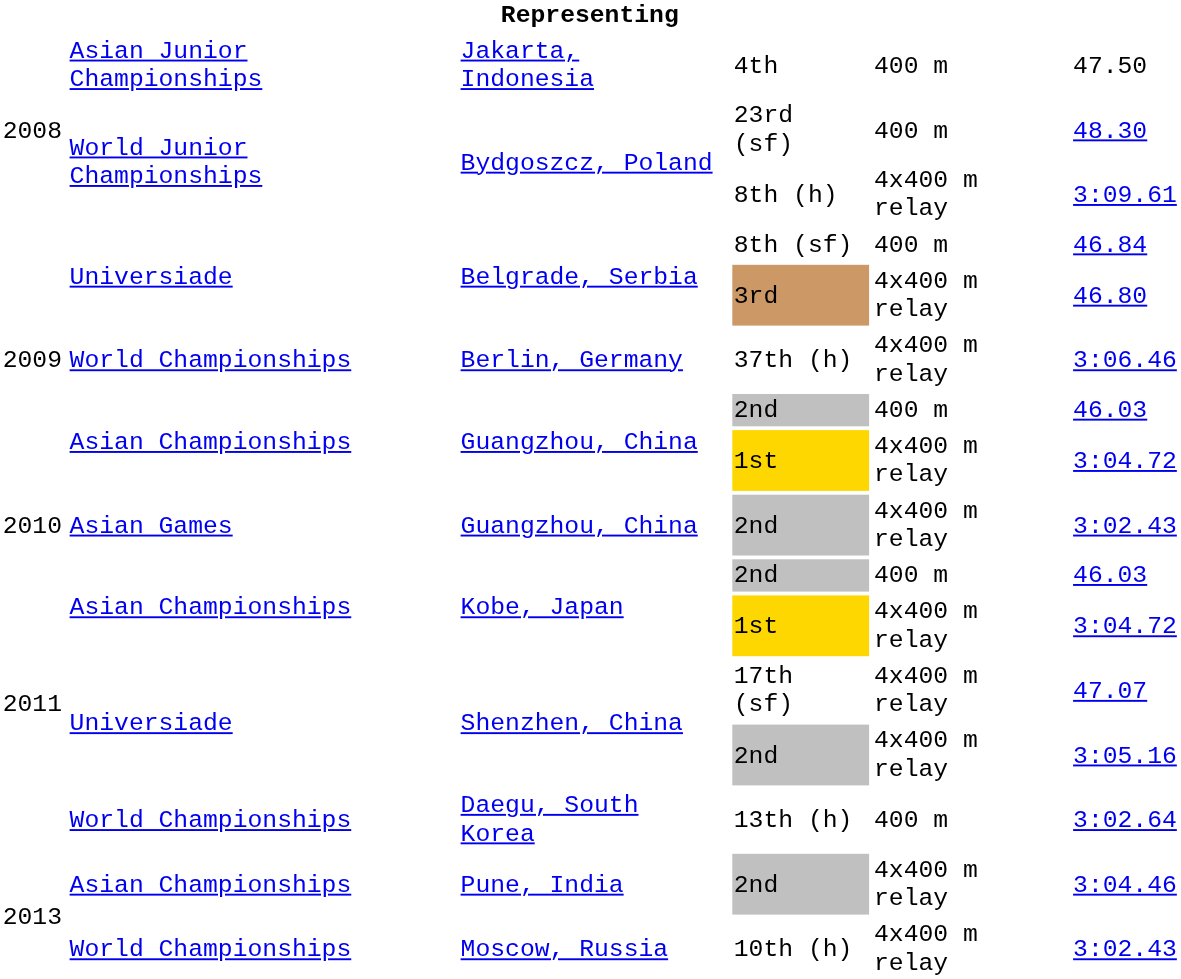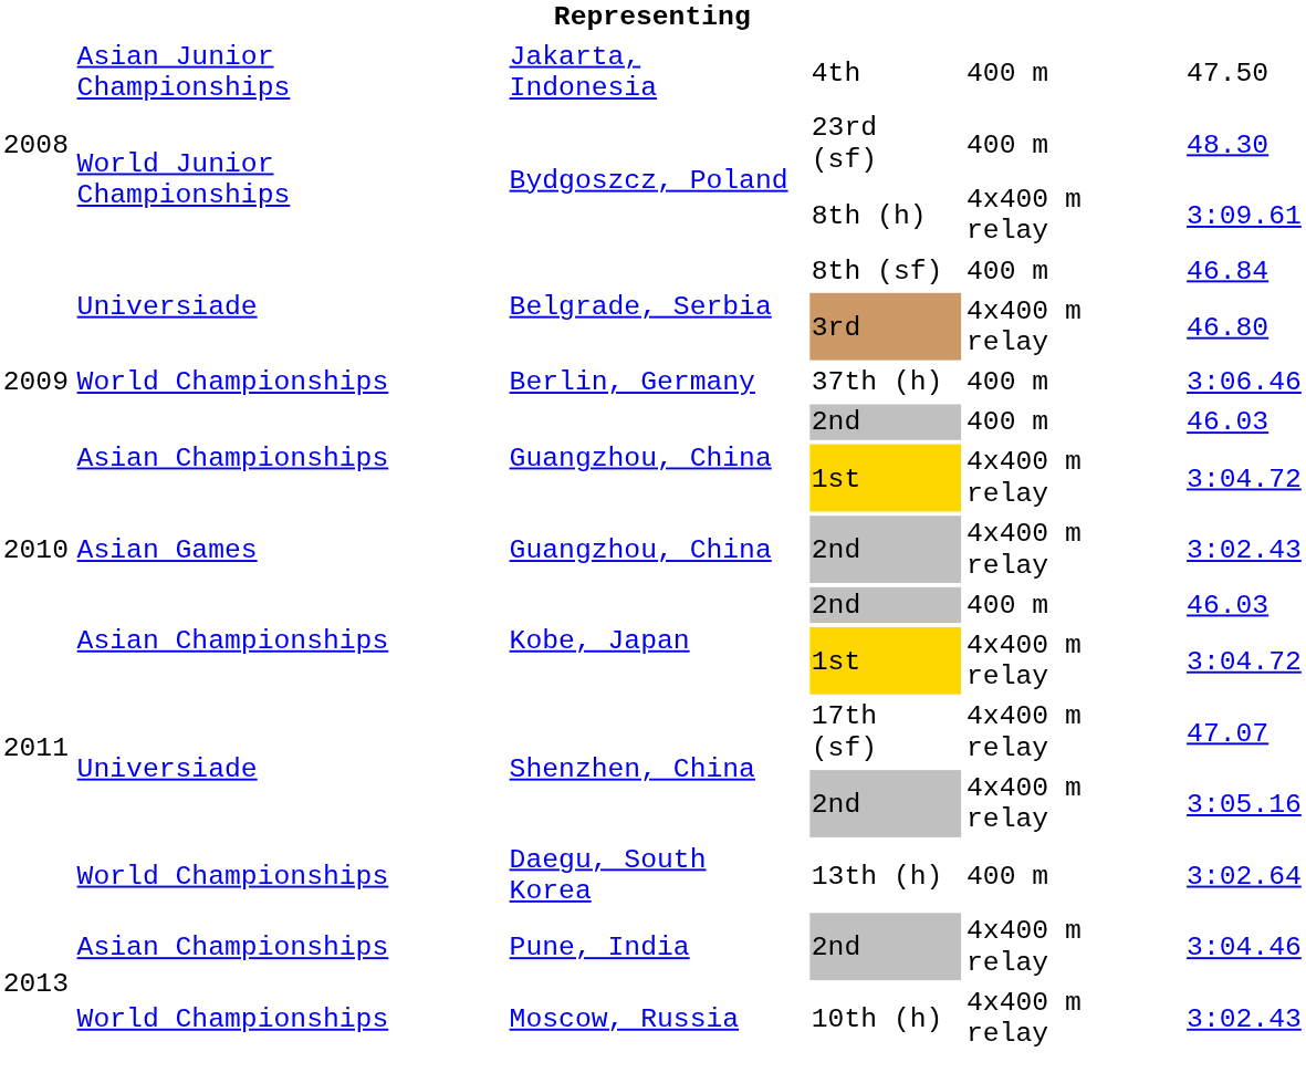 <table>
 <tr>
 <th colspan="6">Representing </th>
 </tr>
 <tr>
 <td rowspan=3>2008</td>
 <td><a href='#'>Asian Junior Championships</a></td>
 <td><a href='#'>Jakarta, Indonesia</a></td>
 <td>4th</td>
 <td>400 m</td>
 <td>47.50</td>
 </tr>
 <tr>
 <td rowspan=2><a href='#'>World Junior Championships</a></td>
 <td rowspan=2><a href='#'>Bydgoszcz, Poland</a></td>
 <td>23rd (sf)</td>
 <td>400 m</td>
 <td><a href='#'>48.30</a></td>
 </tr>
 <tr>
 <td>8th (h)</td>
 <td>4x400 m relay</td>
 <td><a href='#'>3:09.61</a></td>
 </tr>
 <tr>
 <td rowspan=5>2009</td>
 <td rowspan=2><a href='#'>Universiade</a></td>
 <td rowspan=2><a href='#'>Belgrade, Serbia</a></td>
 <td>8th (sf)</td>
 <td>400 m</td>
 <td><a href='#'>46.84</a></td>
 </tr>
 <tr>
 <td bgcolor=cc9966>3rd</td>
 <td>4x400 m relay</td>
 <td><a href='#'>46.80</a></td>
 </tr>
 <tr>
 <td><a href='#'>World Championships</a></td>
 <td><a href='#'>Berlin, Germany</a></td>
 <td>37th (h)</td>
-<td>4x400 m relay</td>
+<td>400 m</td>
 <td><a href='#'>3:06.46</a></td>
 </tr>
 <tr>
 <td rowspan=2><a href='#'>Asian Championships</a></td>
 <td rowspan=2><a href='#'>Guangzhou, China</a></td>
 <td bgcolor=silver>2nd</td>
 <td>400 m</td>
 <td><a href='#'>46.03</a></td>
 </tr>
 <tr>
 <td bgcolor=gold>1st</td>
 <td>4x400 m relay</td>
 <td><a href='#'>3:04.72</a></td>
 </tr>
 <tr>
 <td>2010</td>
 <td><a href='#'>Asian Games</a></td>
 <td><a href='#'>Guangzhou, China</a></td>
 <td bgcolor=silver>2nd</td>
 <td>4x400 m relay</td>
 <td><a href='#'>3:02.43</a></td>
 </tr>
 <tr>
 <td rowspan=5>2011</td>
 <td rowspan=2><a href='#'>Asian Championships</a></td>
 <td rowspan=2><a href='#'>Kobe, Japan</a></td>
 <td bgcolor=silver>2nd</td>
 <td>400 m</td>
 <td><a href='#'>46.03</a></td>
 </tr>
 <tr>
 <td bgcolor=gold>1st</td>
 <td>4x400 m relay</td>
 <td><a href='#'>3:04.72</a></td>
 </tr>
 <tr>
 <td rowspan=2><a href='#'>Universiade</a></td>
 <td rowspan=2><a href='#'>Shenzhen, China</a></td>
 <td>17th (sf)</td>
 <td>4x400 m relay</td>
 <td><a href='#'>47.07</a></td>
 </tr>
 <tr>
 <td bgcolor=silver>2nd</td>
 <td>4x400 m relay</td>
 <td><a href='#'>3:05.16</a></td>
 </tr>
 <tr>
 <td><a href='#'>World Championships</a></td>
 <td><a href='#'>Daegu, South Korea</a></td>
 <td>13th (h)</td>
 <td>400 m</td>
 <td><a href='#'>3:02.64</a></td>
 </tr>
 <tr>
 <td rowspan=2>2013</td>
 <td><a href='#'>Asian Championships</a></td>
 <td><a href='#'>Pune, India</a></td>
 <td bgcolor=silver>2nd</td>
 <td>4x400 m relay</td>
 <td><a href='#'>3:04.46</a></td>
 </tr>
 <tr>
 <td><a href='#'>World Championships</a></td>
 <td><a href='#'>Moscow, Russia</a></td>
 <td>10th (h)</td>
 <td>4x400 m relay</td>
 <td><a href='#'>3:02.43</a></td>
 </tr>
 </table>
